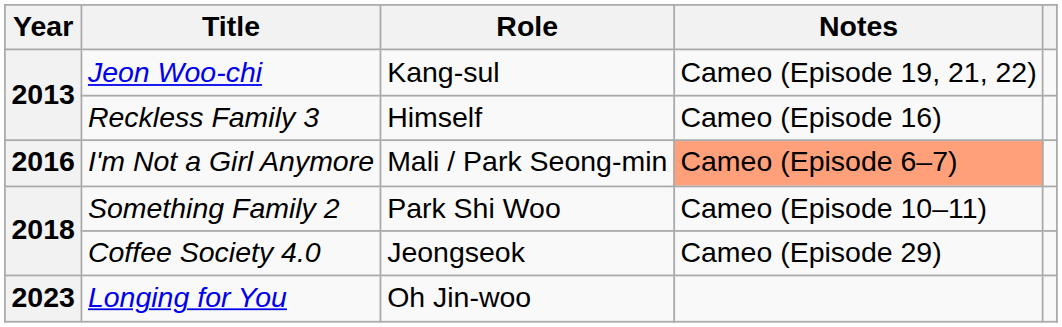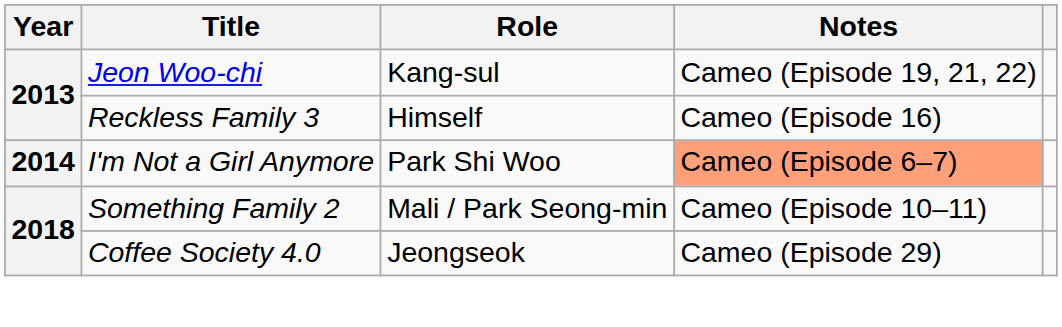 <table class="wikitable sortable plainrowheaders">
 <tr>
 <th>Year</th>
 <th>Title</th>
 <th>Role</th>
 <th>Notes</th>
 <th scope="col" class="unsortable"></th>
 </tr>
 <tr>
 <th scope="row" rowspan="2">2013</th>
 <td><em><a href='#'>Jeon Woo-chi</a></em></td>
 <td>Kang-sul</td>
 <td>Cameo (Episode 19, 21, 22)</td>
 <td></td>
 </tr>
 <tr>
 <td><em>Reckless Family 3</em></td>
 <td>Himself</td>
 <td>Cameo (Episode 16)</td>
 <td></td>
 </tr>
 <tr>
-<th scope="row">2016</th>
+<th scope="row">2014</th>
 <td><em>I'm Not a Girl Anymore</em></td>
-<td>Mali / Park Seong-min</td>
+<td>Park Shi Woo</td>
 <td style="background: lightsalmon;">Cameo (Episode 6–7)</td>
 <td></td>
 </tr>
 <tr>
 <th scope="row" rowspan="2">2018</th>
 <td><em>Something Family 2</em></td>
-<td>Park Shi Woo</td>
+<td>Mali / Park Seong-min</td>
 <td>Cameo (Episode 10–11)</td>
 <td></td>
 </tr>
 <tr>
 <td><em>Coffee Society 4.0</em></td>
 <td>Jeongseok</td>
 <td>Cameo (Episode 29)</td>
 <td></td>
 </tr>
-<tr>
-<th scope="row">2023</th>
-<td><em><a href='#'>Longing for You</a></em></td>
-<td>Oh Jin-woo</td>
-<td></td>
-<td></td>
-</tr>
 </table>
